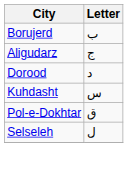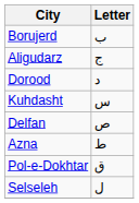 <table class="wikitable" border="1">
 <tr>
 <th>City</th>
 <th>Letter</th>
 </tr>
 <tr>
 <td><a href='#'>Borujerd</a></td>
 <td>ب</td>
 </tr>
 <tr>
 <td><a href='#'>Aligudarz</a></td>
 <td>ج</td>
 </tr>
 <tr>
 <td><a href='#'>Dorood</a></td>
 <td>د</td>
 </tr>
 <tr>
 <td><a href='#'>Kuhdasht</a></td>
 <td>س</td>
 </tr>
 <tr>
+<td><a href='#'>Delfan</a></td>
+<td>ص</td>
+</tr>
+<tr>
+<td><a href='#'>Azna</a></td>
+<td>ط</td>
+</tr>
+<tr>
 <td><a href='#'>Pol-e-Dokhtar</a></td>
 <td>ق</td>
 </tr>
 <tr>
 <td><a href='#'>Selseleh</a></td>
 <td>ل</td>
 </tr>
 <tr>
 </tr>
 </table>
